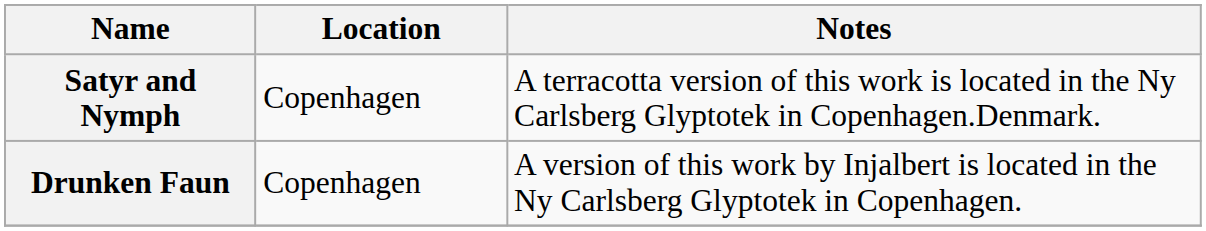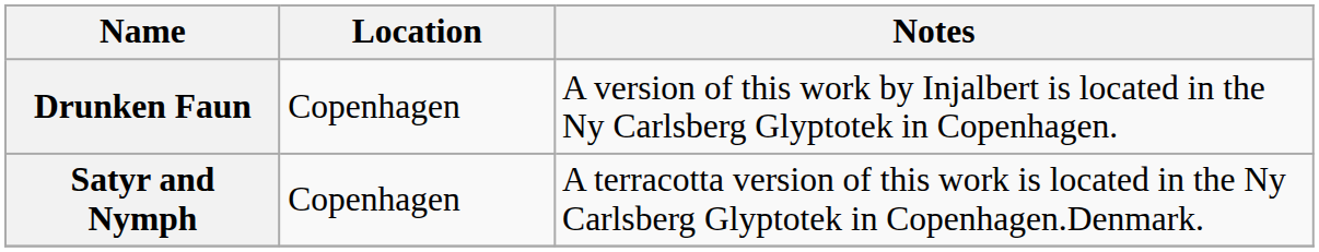 <table class="wikitable sortable plainrowheaders">
 <tr>
 <th scope="col" style="width:120px">Name</th>
 <th scope="col" style="width:120px">Location</th>
 <th scope="col" class="unsortable">Notes</th>
 </tr>
 <tr>
+<th scope="row">Drunken Faun</th>
+<td>Copenhagen<br></td>
+<td>A version of this work by Injalbert is located in the Ny Carlsberg Glyptotek in Copenhagen.<br></td>
+</tr>
+<tr>
 <th scope="row">Satyr and Nymph</th>
 <td>Copenhagen<br></td>
 <td>A terracotta version of this work is located in the Ny Carlsberg Glyptotek in Copenhagen.Denmark.<br></td>
 </tr>
 <tr>
-<th scope="row">Drunken Faun</th>
-<td>Copenhagen<br></td>
-<td>A version of this work by Injalbert is located in the Ny Carlsberg Glyptotek in Copenhagen.<br></td>
-</tr>
-<tr>
 </tr>
 </table>
